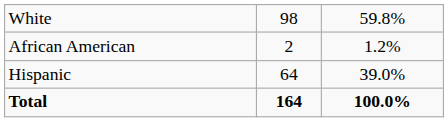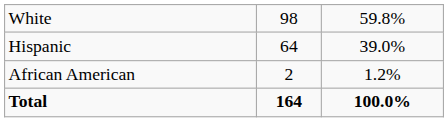 <table class="wikitable" width=400>
 <tr>
 <td>White</td>
 <td align=center>98</td>
 <td align=center>59.8%</td>
 </tr>
 <tr>
+<td>Hispanic</td>
+<td align=center>64</td>
+<td align=center>39.0%</td>
+</tr>
+<tr>
 <td>African American</td>
 <td align=center>2</td>
 <td align=center>1.2%</td>
-</tr>
-<tr>
-<td>Hispanic</td>
-<td align=center>64</td>
-<td align=center>39.0%</td>
 </tr>
 <tr>
 <td><strong>Total</strong></td>
 <td align=center><strong>164</strong></td>
 <td align=center><strong>100.0%</strong></td>
 </tr>
 </table>
